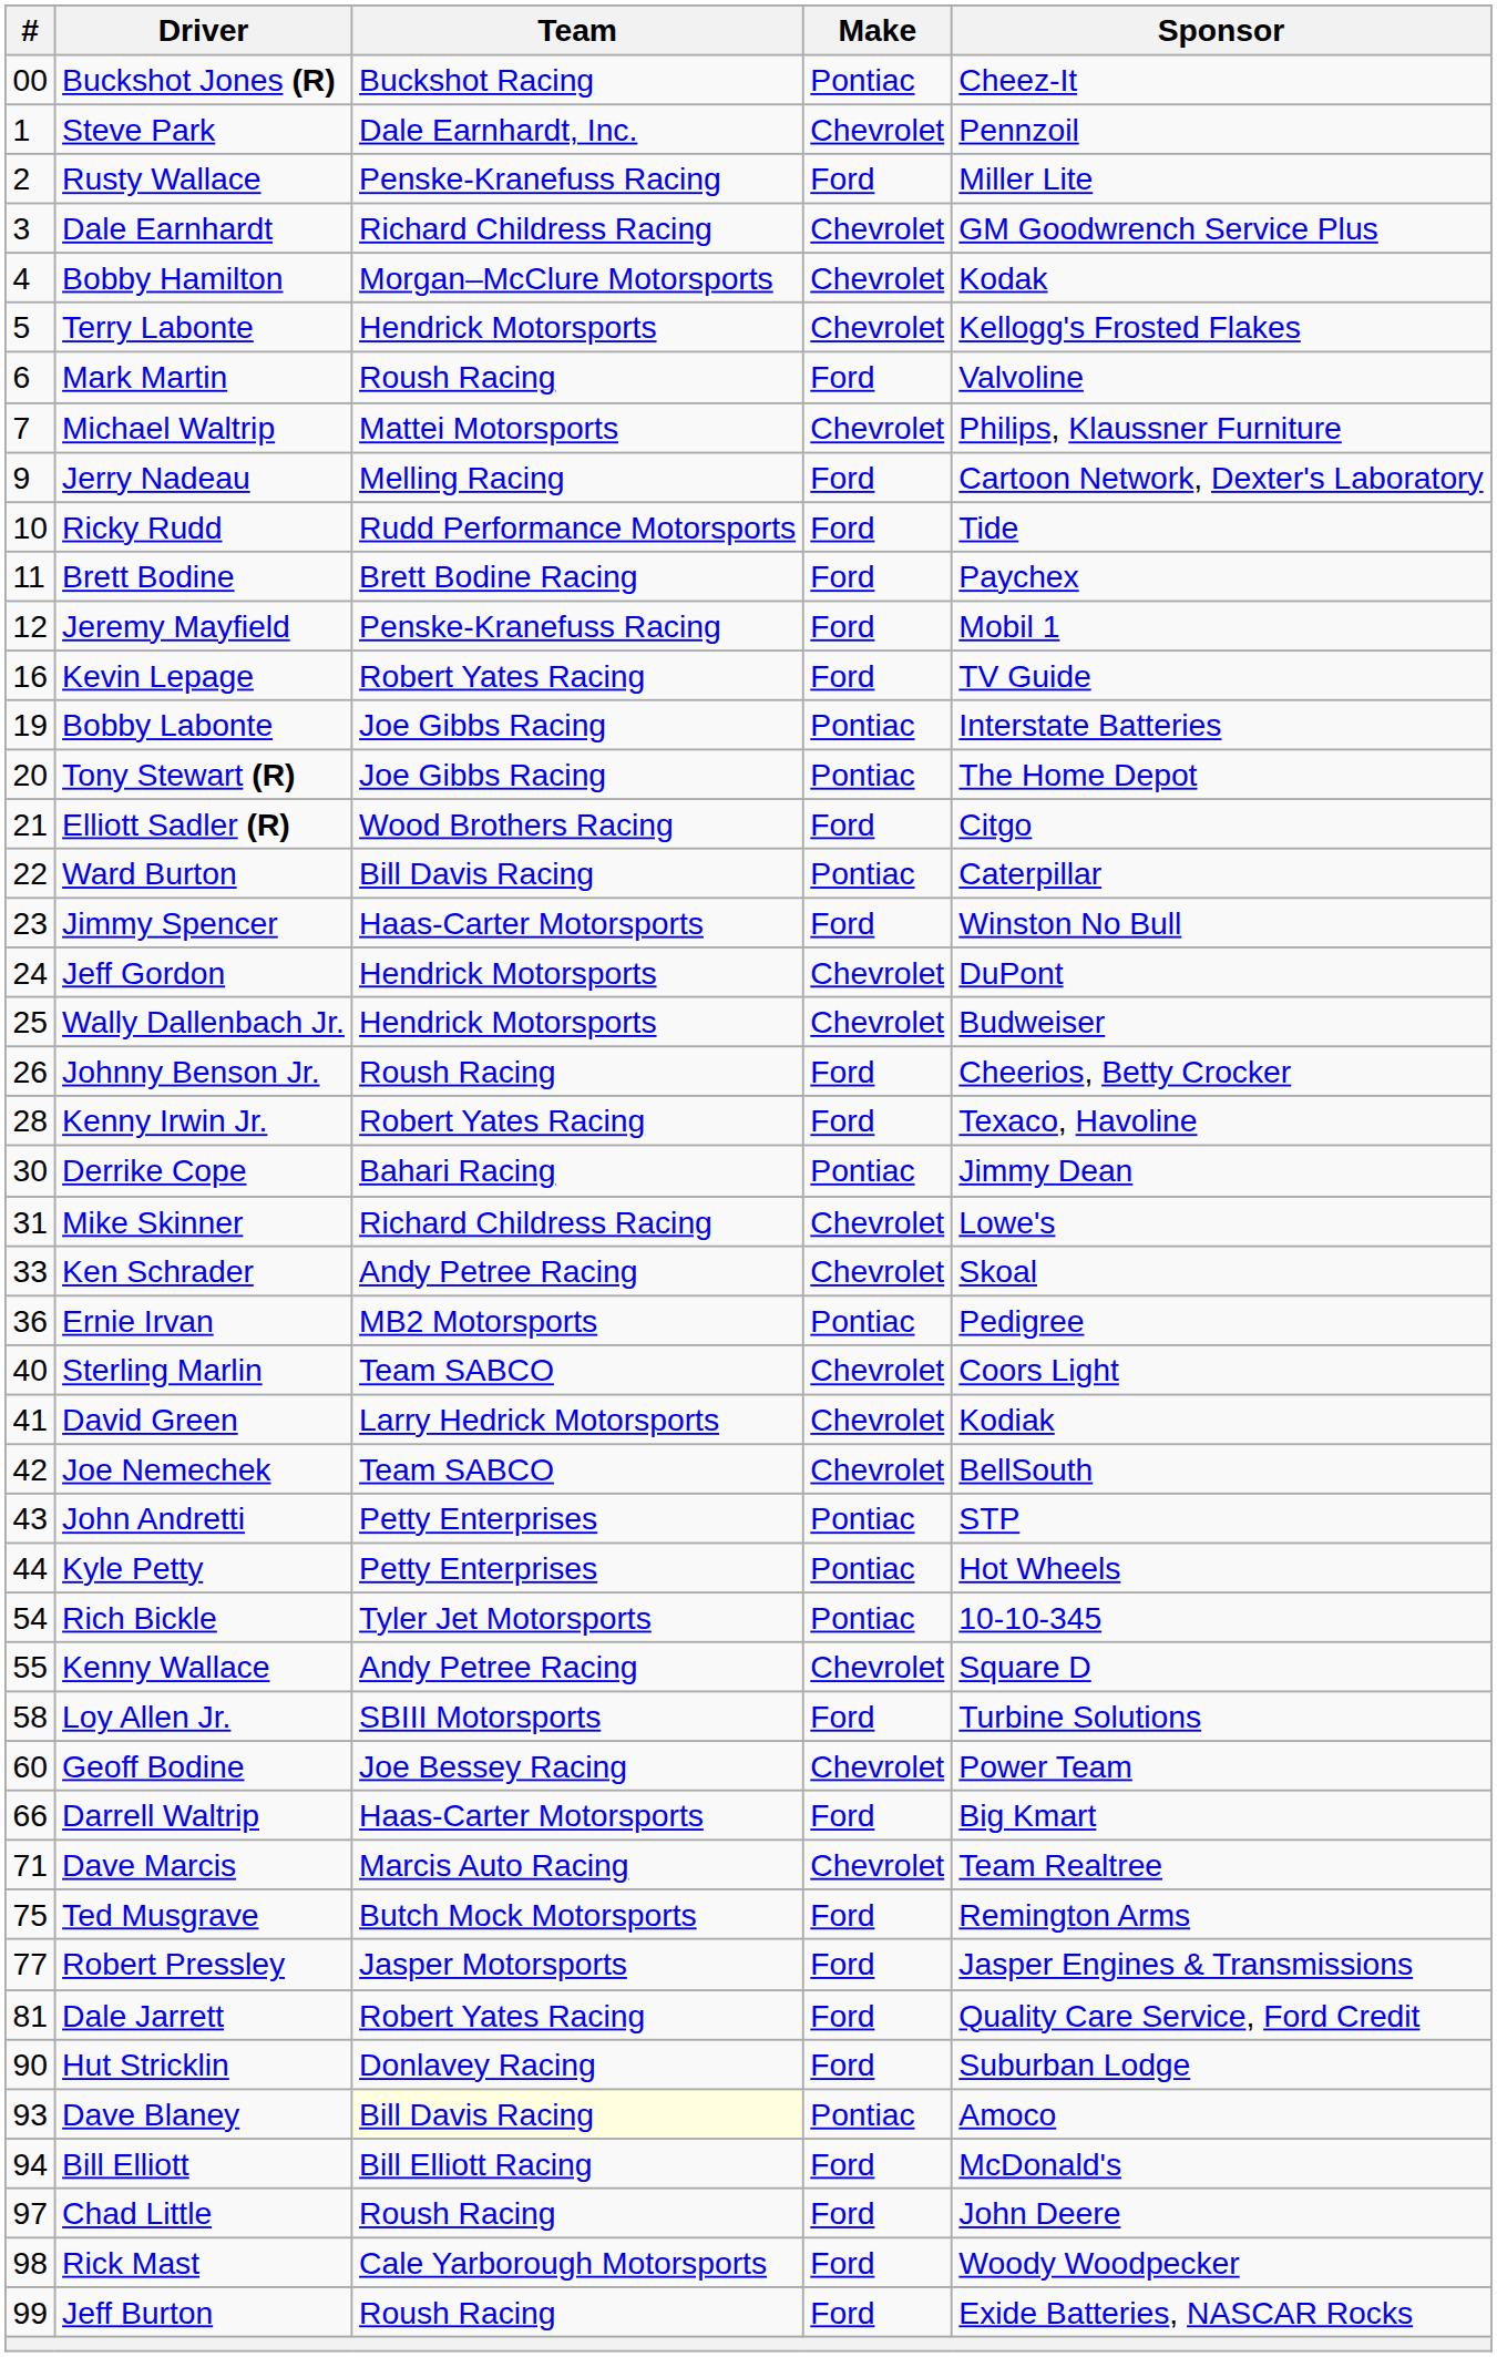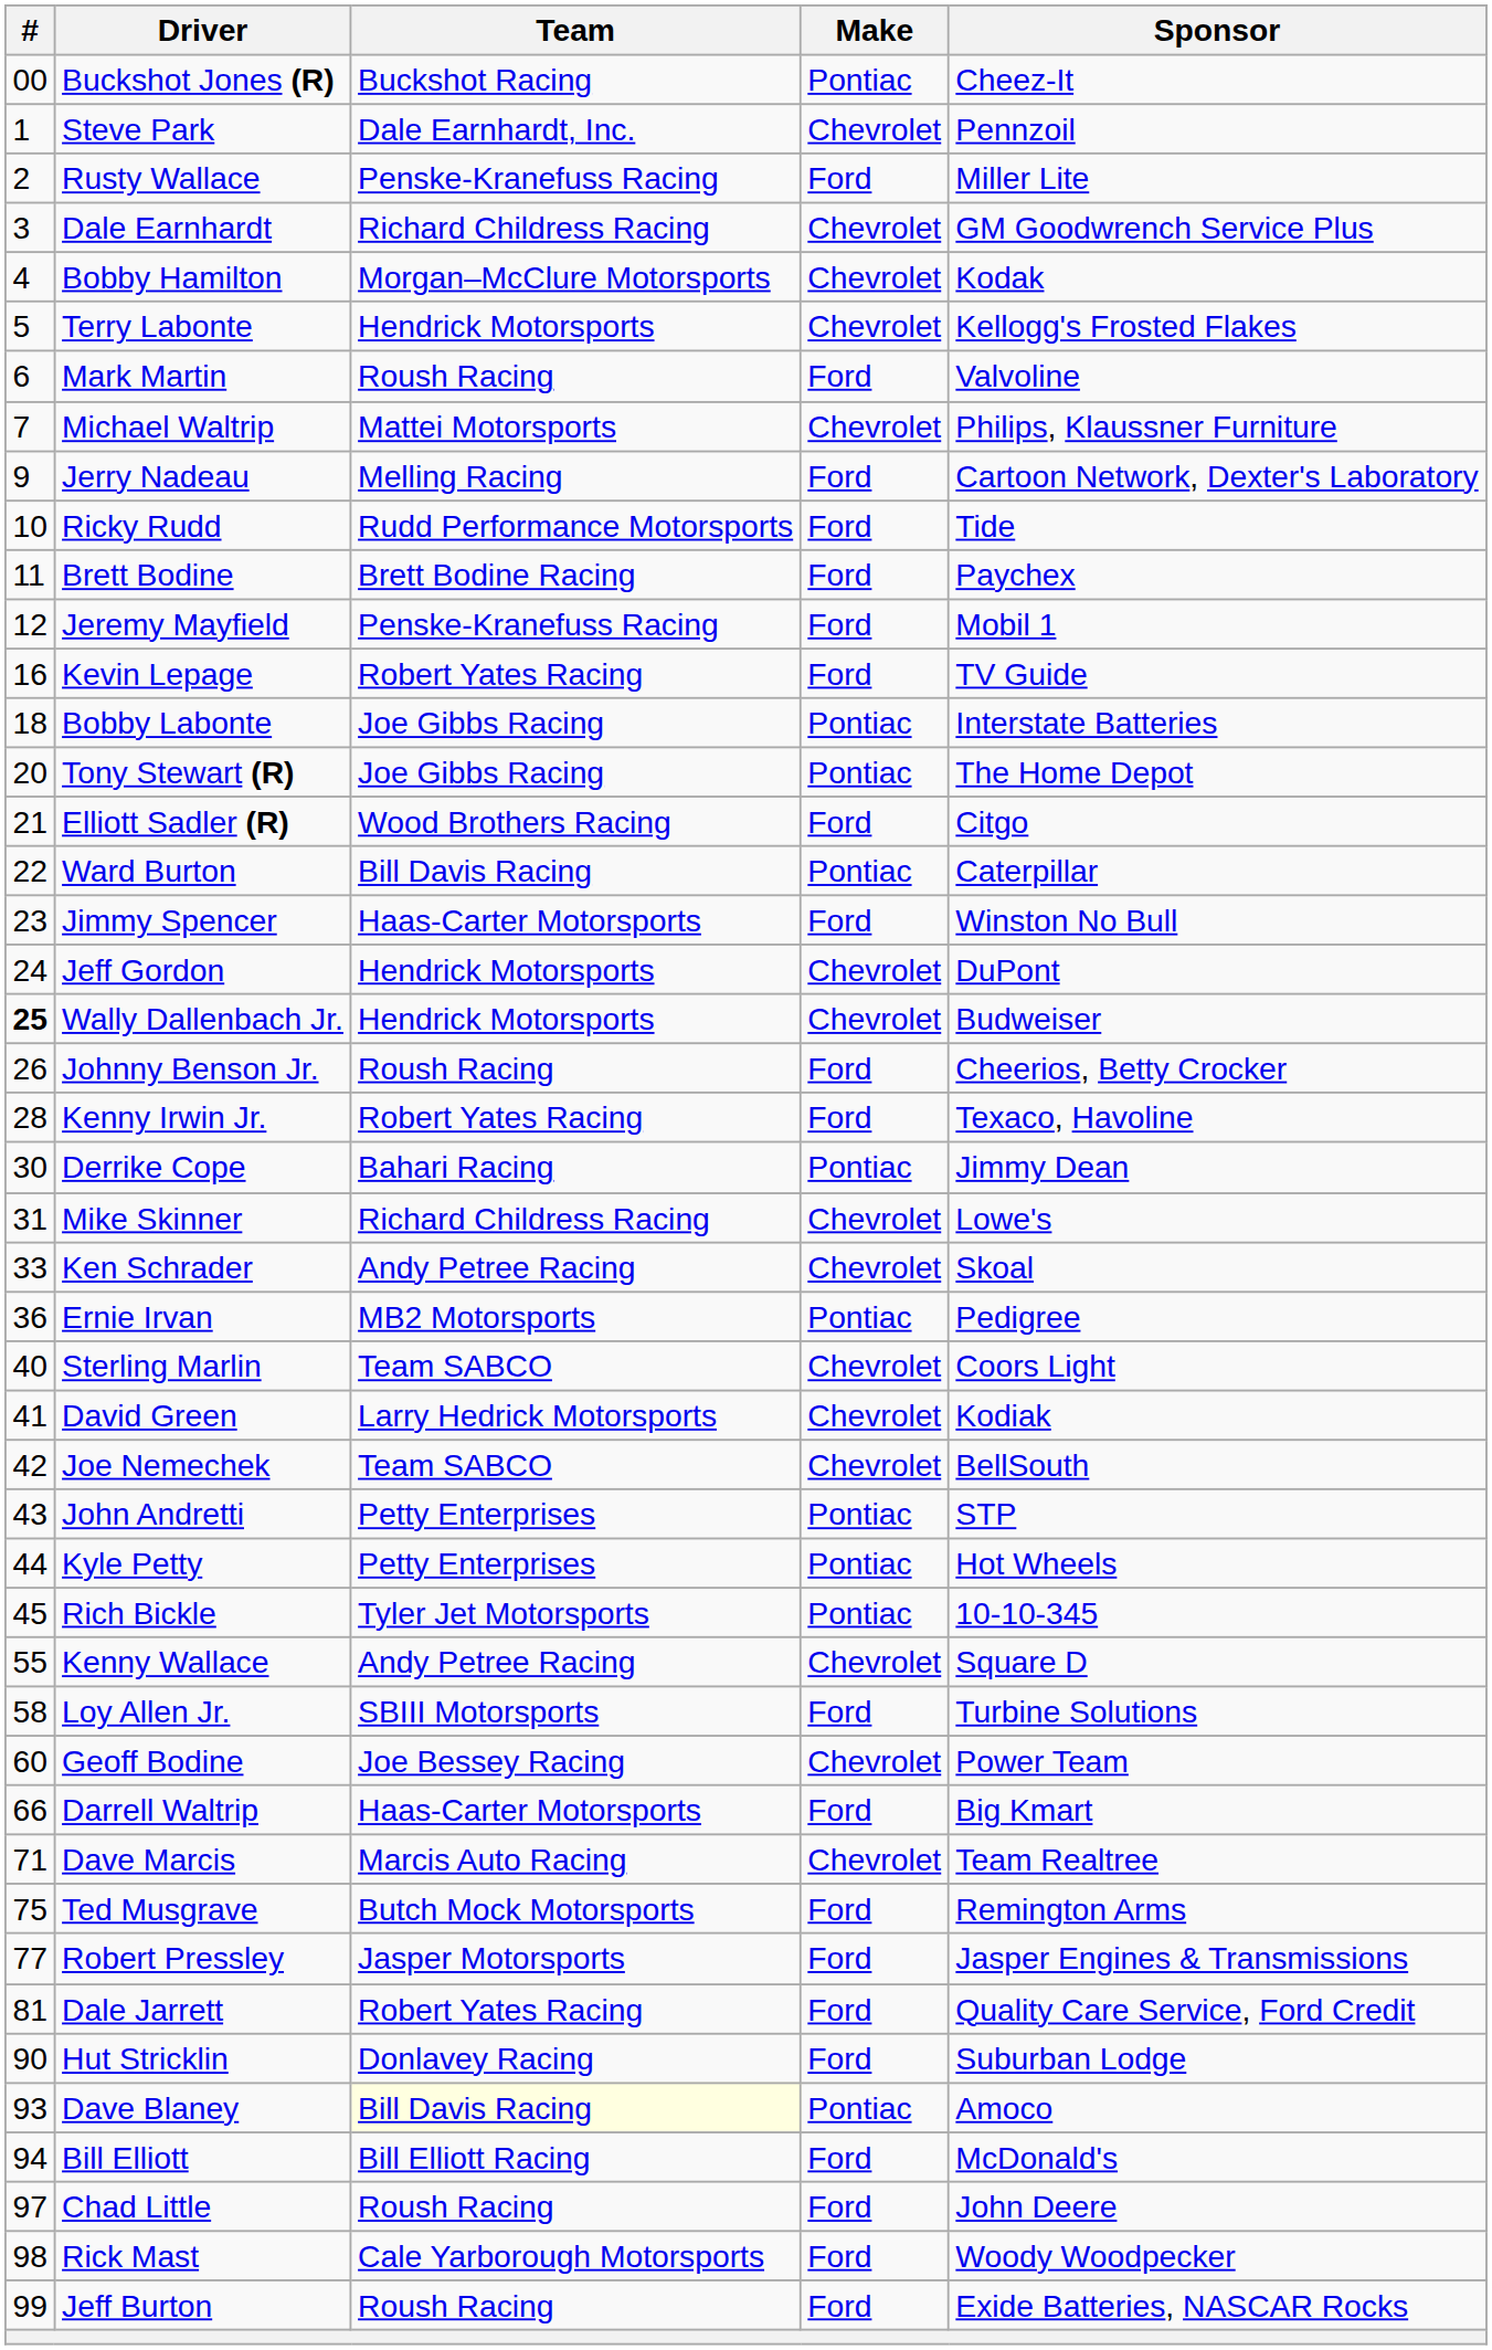 <table class="wikitable" style="font-size:95%">
 <tr>
 <th>#</th>
 <th>Driver</th>
 <th>Team</th>
 <th>Make</th>
 <th>Sponsor</th>
 </tr>
 <tr>
 <td>00</td>
 <td><a href='#'>Buckshot Jones</a> <strong>(R)</strong></td>
 <td><a href='#'>Buckshot Racing</a></td>
 <td><a href='#'>Pontiac</a></td>
 <td><a href='#'>Cheez-It</a></td>
 </tr>
 <tr>
 <td>1</td>
 <td><a href='#'>Steve Park</a></td>
 <td><a href='#'>Dale Earnhardt, Inc.</a></td>
 <td><a href='#'>Chevrolet</a></td>
 <td><a href='#'>Pennzoil</a></td>
 </tr>
 <tr>
 <td>2</td>
 <td><a href='#'>Rusty Wallace</a></td>
 <td><a href='#'>Penske-Kranefuss Racing</a></td>
 <td><a href='#'>Ford</a></td>
 <td><a href='#'>Miller Lite</a></td>
 </tr>
 <tr>
 <td>3</td>
 <td><a href='#'>Dale Earnhardt</a></td>
 <td><a href='#'>Richard Childress Racing</a></td>
 <td><a href='#'>Chevrolet</a></td>
 <td><a href='#'>GM Goodwrench Service Plus</a></td>
 </tr>
 <tr>
 <td>4</td>
 <td><a href='#'>Bobby Hamilton</a></td>
 <td><a href='#'>Morgan–McClure Motorsports</a></td>
 <td><a href='#'>Chevrolet</a></td>
 <td><a href='#'>Kodak</a></td>
 </tr>
 <tr>
 <td>5</td>
 <td><a href='#'>Terry Labonte</a></td>
 <td><a href='#'>Hendrick Motorsports</a></td>
 <td><a href='#'>Chevrolet</a></td>
 <td><a href='#'>Kellogg's Frosted Flakes</a></td>
 </tr>
 <tr>
 <td>6</td>
 <td><a href='#'>Mark Martin</a></td>
 <td><a href='#'>Roush Racing</a></td>
 <td><a href='#'>Ford</a></td>
 <td><a href='#'>Valvoline</a></td>
 </tr>
 <tr>
 <td>7</td>
 <td><a href='#'>Michael Waltrip</a></td>
 <td><a href='#'>Mattei Motorsports</a></td>
 <td><a href='#'>Chevrolet</a></td>
 <td><a href='#'>Philips</a>, <a href='#'>Klaussner Furniture</a></td>
 </tr>
 <tr>
 <td>9</td>
 <td><a href='#'>Jerry Nadeau</a></td>
 <td><a href='#'>Melling Racing</a></td>
 <td><a href='#'>Ford</a></td>
 <td><a href='#'>Cartoon Network</a>, <a href='#'>Dexter's Laboratory</a></td>
 </tr>
 <tr>
 <td>10</td>
 <td><a href='#'>Ricky Rudd</a></td>
 <td><a href='#'>Rudd Performance Motorsports</a></td>
 <td><a href='#'>Ford</a></td>
 <td><a href='#'>Tide</a></td>
 </tr>
 <tr>
 <td>11</td>
 <td><a href='#'>Brett Bodine</a></td>
 <td><a href='#'>Brett Bodine Racing</a></td>
 <td><a href='#'>Ford</a></td>
 <td><a href='#'>Paychex</a></td>
 </tr>
 <tr>
 <td>12</td>
 <td><a href='#'>Jeremy Mayfield</a></td>
 <td><a href='#'>Penske-Kranefuss Racing</a></td>
 <td><a href='#'>Ford</a></td>
 <td><a href='#'>Mobil 1</a></td>
 </tr>
 <tr>
 <td>16</td>
 <td><a href='#'>Kevin Lepage</a></td>
 <td><a href='#'>Robert Yates Racing</a></td>
 <td><a href='#'>Ford</a></td>
 <td><a href='#'>TV Guide</a></td>
 </tr>
 <tr>
-<td>19</td>
+<td>18</td>
 <td><a href='#'>Bobby Labonte</a></td>
 <td><a href='#'>Joe Gibbs Racing</a></td>
 <td><a href='#'>Pontiac</a></td>
 <td><a href='#'>Interstate Batteries</a></td>
 </tr>
 <tr>
 <td>20</td>
 <td><a href='#'>Tony Stewart</a> <strong>(R)</strong></td>
 <td><a href='#'>Joe Gibbs Racing</a></td>
 <td><a href='#'>Pontiac</a></td>
 <td><a href='#'>The Home Depot</a></td>
 </tr>
 <tr>
 <td>21</td>
 <td><a href='#'>Elliott Sadler</a> <strong>(R)</strong></td>
 <td><a href='#'>Wood Brothers Racing</a></td>
 <td><a href='#'>Ford</a></td>
 <td><a href='#'>Citgo</a></td>
 </tr>
 <tr>
 <td>22</td>
 <td><a href='#'>Ward Burton</a></td>
 <td><a href='#'>Bill Davis Racing</a></td>
 <td><a href='#'>Pontiac</a></td>
 <td><a href='#'>Caterpillar</a></td>
 </tr>
 <tr>
 <td>23</td>
 <td><a href='#'>Jimmy Spencer</a></td>
 <td><a href='#'>Haas-Carter Motorsports</a></td>
 <td><a href='#'>Ford</a></td>
 <td><a href='#'>Winston No Bull</a></td>
 </tr>
 <tr>
 <td>24</td>
 <td><a href='#'>Jeff Gordon</a></td>
 <td><a href='#'>Hendrick Motorsports</a></td>
 <td><a href='#'>Chevrolet</a></td>
 <td><a href='#'>DuPont</a></td>
 </tr>
 <tr>
-<td>25</td>
+<td><strong>25</strong></td>
 <td><a href='#'>Wally Dallenbach Jr.</a></td>
 <td><a href='#'>Hendrick Motorsports</a></td>
 <td><a href='#'>Chevrolet</a></td>
 <td><a href='#'>Budweiser</a></td>
 </tr>
 <tr>
 <td>26</td>
 <td><a href='#'>Johnny Benson Jr.</a></td>
 <td><a href='#'>Roush Racing</a></td>
 <td><a href='#'>Ford</a></td>
 <td><a href='#'>Cheerios</a>, <a href='#'>Betty Crocker</a></td>
 </tr>
 <tr>
 <td>28</td>
 <td><a href='#'>Kenny Irwin Jr.</a></td>
 <td><a href='#'>Robert Yates Racing</a></td>
 <td><a href='#'>Ford</a></td>
 <td><a href='#'>Texaco</a>, <a href='#'>Havoline</a></td>
 </tr>
 <tr>
 <td>30</td>
 <td><a href='#'>Derrike Cope</a></td>
 <td><a href='#'>Bahari Racing</a></td>
 <td><a href='#'>Pontiac</a></td>
 <td><a href='#'>Jimmy Dean</a></td>
 </tr>
 <tr>
 <td>31</td>
 <td><a href='#'>Mike Skinner</a></td>
 <td><a href='#'>Richard Childress Racing</a></td>
 <td><a href='#'>Chevrolet</a></td>
 <td><a href='#'>Lowe's</a></td>
 </tr>
 <tr>
 <td>33</td>
 <td><a href='#'>Ken Schrader</a></td>
 <td><a href='#'>Andy Petree Racing</a></td>
 <td><a href='#'>Chevrolet</a></td>
 <td><a href='#'>Skoal</a></td>
 </tr>
 <tr>
 <td>36</td>
 <td><a href='#'>Ernie Irvan</a></td>
 <td><a href='#'>MB2 Motorsports</a></td>
 <td><a href='#'>Pontiac</a></td>
 <td><a href='#'>Pedigree</a></td>
 </tr>
 <tr>
 <td>40</td>
 <td><a href='#'>Sterling Marlin</a></td>
 <td><a href='#'>Team SABCO</a></td>
 <td><a href='#'>Chevrolet</a></td>
 <td><a href='#'>Coors Light</a></td>
 </tr>
 <tr>
 <td>41</td>
 <td><a href='#'>David Green</a></td>
 <td><a href='#'>Larry Hedrick Motorsports</a></td>
 <td><a href='#'>Chevrolet</a></td>
 <td><a href='#'>Kodiak</a></td>
 </tr>
 <tr>
 <td>42</td>
 <td><a href='#'>Joe Nemechek</a></td>
 <td><a href='#'>Team SABCO</a></td>
 <td><a href='#'>Chevrolet</a></td>
 <td><a href='#'>BellSouth</a></td>
 </tr>
 <tr>
 <td>43</td>
 <td><a href='#'>John Andretti</a></td>
 <td><a href='#'>Petty Enterprises</a></td>
 <td><a href='#'>Pontiac</a></td>
 <td><a href='#'>STP</a></td>
 </tr>
 <tr>
 <td>44</td>
 <td><a href='#'>Kyle Petty</a></td>
 <td><a href='#'>Petty Enterprises</a></td>
 <td><a href='#'>Pontiac</a></td>
 <td><a href='#'>Hot Wheels</a></td>
 </tr>
 <tr>
-<td>54</td>
+<td>45</td>
 <td><a href='#'>Rich Bickle</a></td>
 <td><a href='#'>Tyler Jet Motorsports</a></td>
 <td><a href='#'>Pontiac</a></td>
 <td><a href='#'>10-10-345</a></td>
 </tr>
 <tr>
 <td>55</td>
 <td><a href='#'>Kenny Wallace</a></td>
 <td><a href='#'>Andy Petree Racing</a></td>
 <td><a href='#'>Chevrolet</a></td>
 <td><a href='#'>Square D</a></td>
 </tr>
 <tr>
 <td>58</td>
 <td><a href='#'>Loy Allen Jr.</a></td>
 <td><a href='#'>SBIII Motorsports</a></td>
 <td><a href='#'>Ford</a></td>
 <td><a href='#'>Turbine Solutions</a></td>
 </tr>
 <tr>
 <td>60</td>
 <td><a href='#'>Geoff Bodine</a></td>
 <td><a href='#'>Joe Bessey Racing</a></td>
 <td><a href='#'>Chevrolet</a></td>
 <td><a href='#'>Power Team</a></td>
 </tr>
 <tr>
 <td>66</td>
 <td><a href='#'>Darrell Waltrip</a></td>
 <td><a href='#'>Haas-Carter Motorsports</a></td>
 <td><a href='#'>Ford</a></td>
 <td><a href='#'>Big Kmart</a></td>
 </tr>
 <tr>
 <td>71</td>
 <td><a href='#'>Dave Marcis</a></td>
 <td><a href='#'>Marcis Auto Racing</a></td>
 <td><a href='#'>Chevrolet</a></td>
 <td><a href='#'>Team Realtree</a></td>
 </tr>
 <tr>
 <td>75</td>
 <td><a href='#'>Ted Musgrave</a></td>
 <td><a href='#'>Butch Mock Motorsports</a></td>
 <td><a href='#'>Ford</a></td>
 <td><a href='#'>Remington Arms</a></td>
 </tr>
 <tr>
 <td>77</td>
 <td><a href='#'>Robert Pressley</a></td>
 <td><a href='#'>Jasper Motorsports</a></td>
 <td><a href='#'>Ford</a></td>
 <td><a href='#'>Jasper Engines & Transmissions</a></td>
 </tr>
 <tr>
 <td>81</td>
 <td><a href='#'>Dale Jarrett</a></td>
 <td><a href='#'>Robert Yates Racing</a></td>
 <td><a href='#'>Ford</a></td>
 <td><a href='#'>Quality Care Service</a>, <a href='#'>Ford Credit</a></td>
 </tr>
 <tr>
 <td>90</td>
 <td><a href='#'>Hut Stricklin</a></td>
 <td><a href='#'>Donlavey Racing</a></td>
 <td><a href='#'>Ford</a></td>
 <td><a href='#'>Suburban Lodge</a></td>
 </tr>
 <tr>
 <td>93</td>
 <td><a href='#'>Dave Blaney</a></td>
 <td style="background: lightyellow;"><a href='#'>Bill Davis Racing</a></td>
 <td><a href='#'>Pontiac</a></td>
 <td><a href='#'>Amoco</a></td>
 </tr>
 <tr>
 <td>94</td>
 <td><a href='#'>Bill Elliott</a></td>
 <td><a href='#'>Bill Elliott Racing</a></td>
 <td><a href='#'>Ford</a></td>
 <td><a href='#'>McDonald's</a></td>
 </tr>
 <tr>
 <td>97</td>
 <td><a href='#'>Chad Little</a></td>
 <td><a href='#'>Roush Racing</a></td>
 <td><a href='#'>Ford</a></td>
 <td><a href='#'>John Deere</a></td>
 </tr>
 <tr>
 <td>98</td>
 <td><a href='#'>Rick Mast</a></td>
 <td><a href='#'>Cale Yarborough Motorsports</a></td>
 <td><a href='#'>Ford</a></td>
 <td><a href='#'>Woody Woodpecker</a></td>
 </tr>
 <tr>
 <td>99</td>
 <td><a href='#'>Jeff Burton</a></td>
 <td><a href='#'>Roush Racing</a></td>
 <td><a href='#'>Ford</a></td>
 <td><a href='#'>Exide Batteries</a>, <a href='#'>NASCAR Rocks</a></td>
 </tr>
 <tr>
 <th colspan="5"></th>
 </tr>
 </table>
